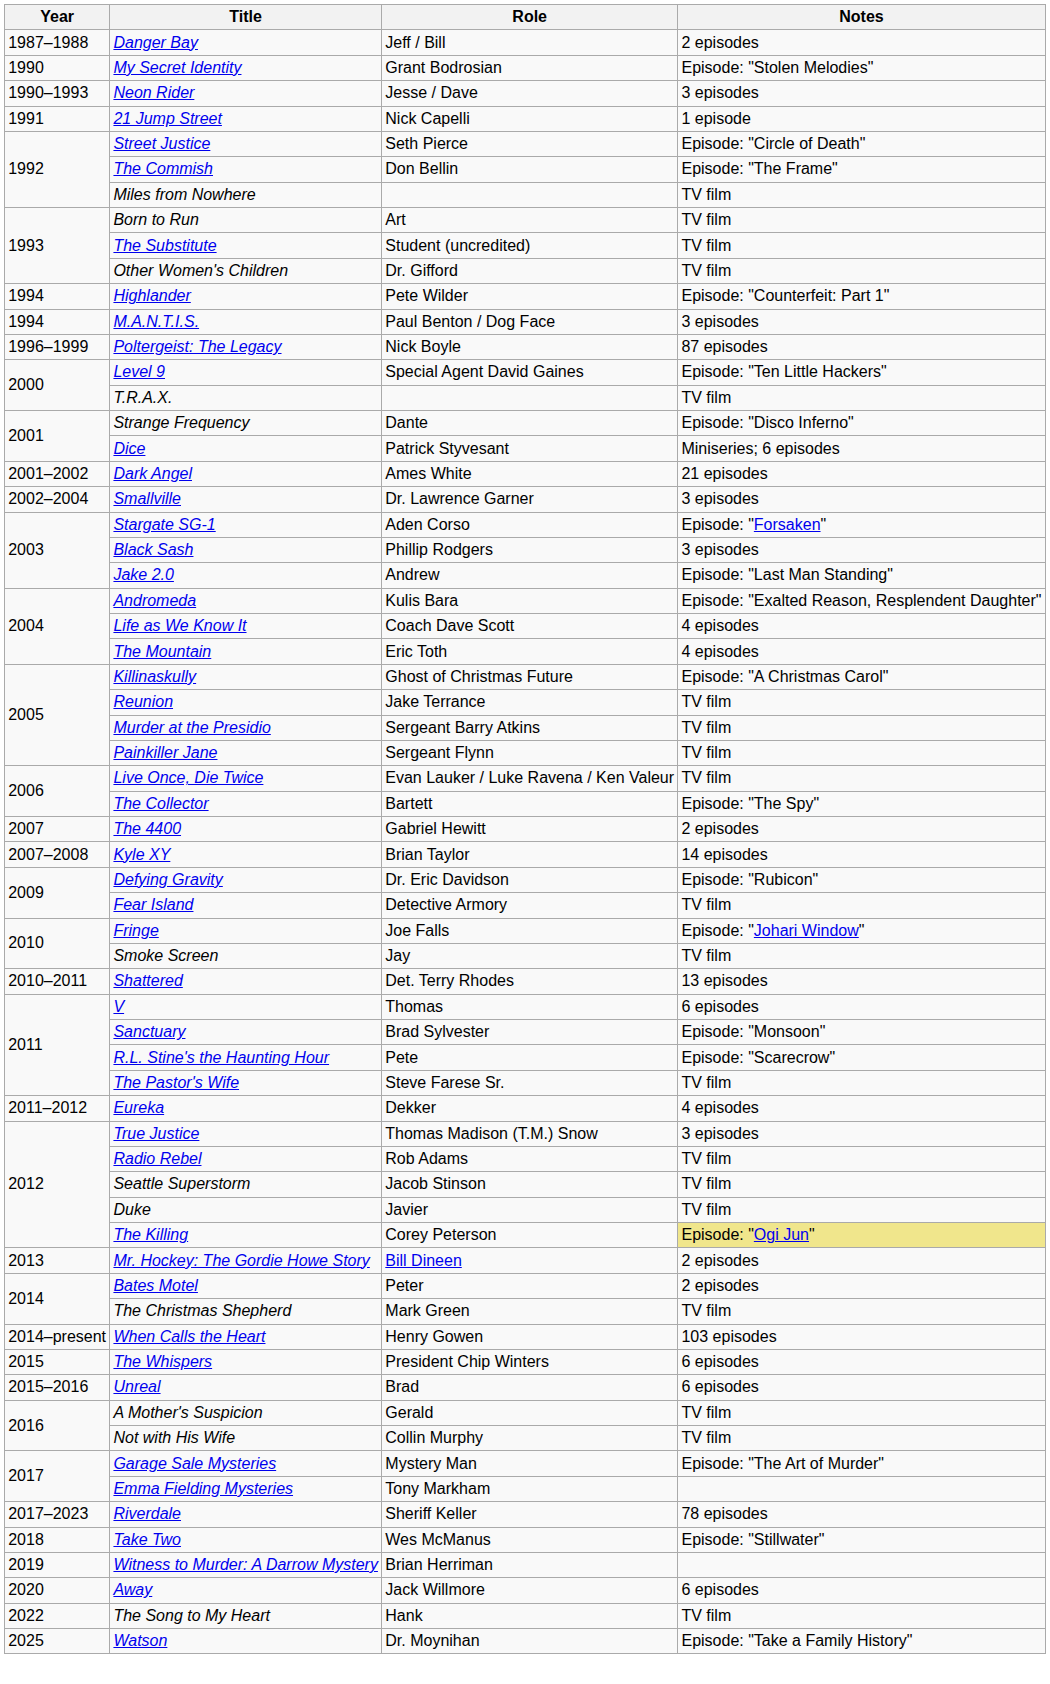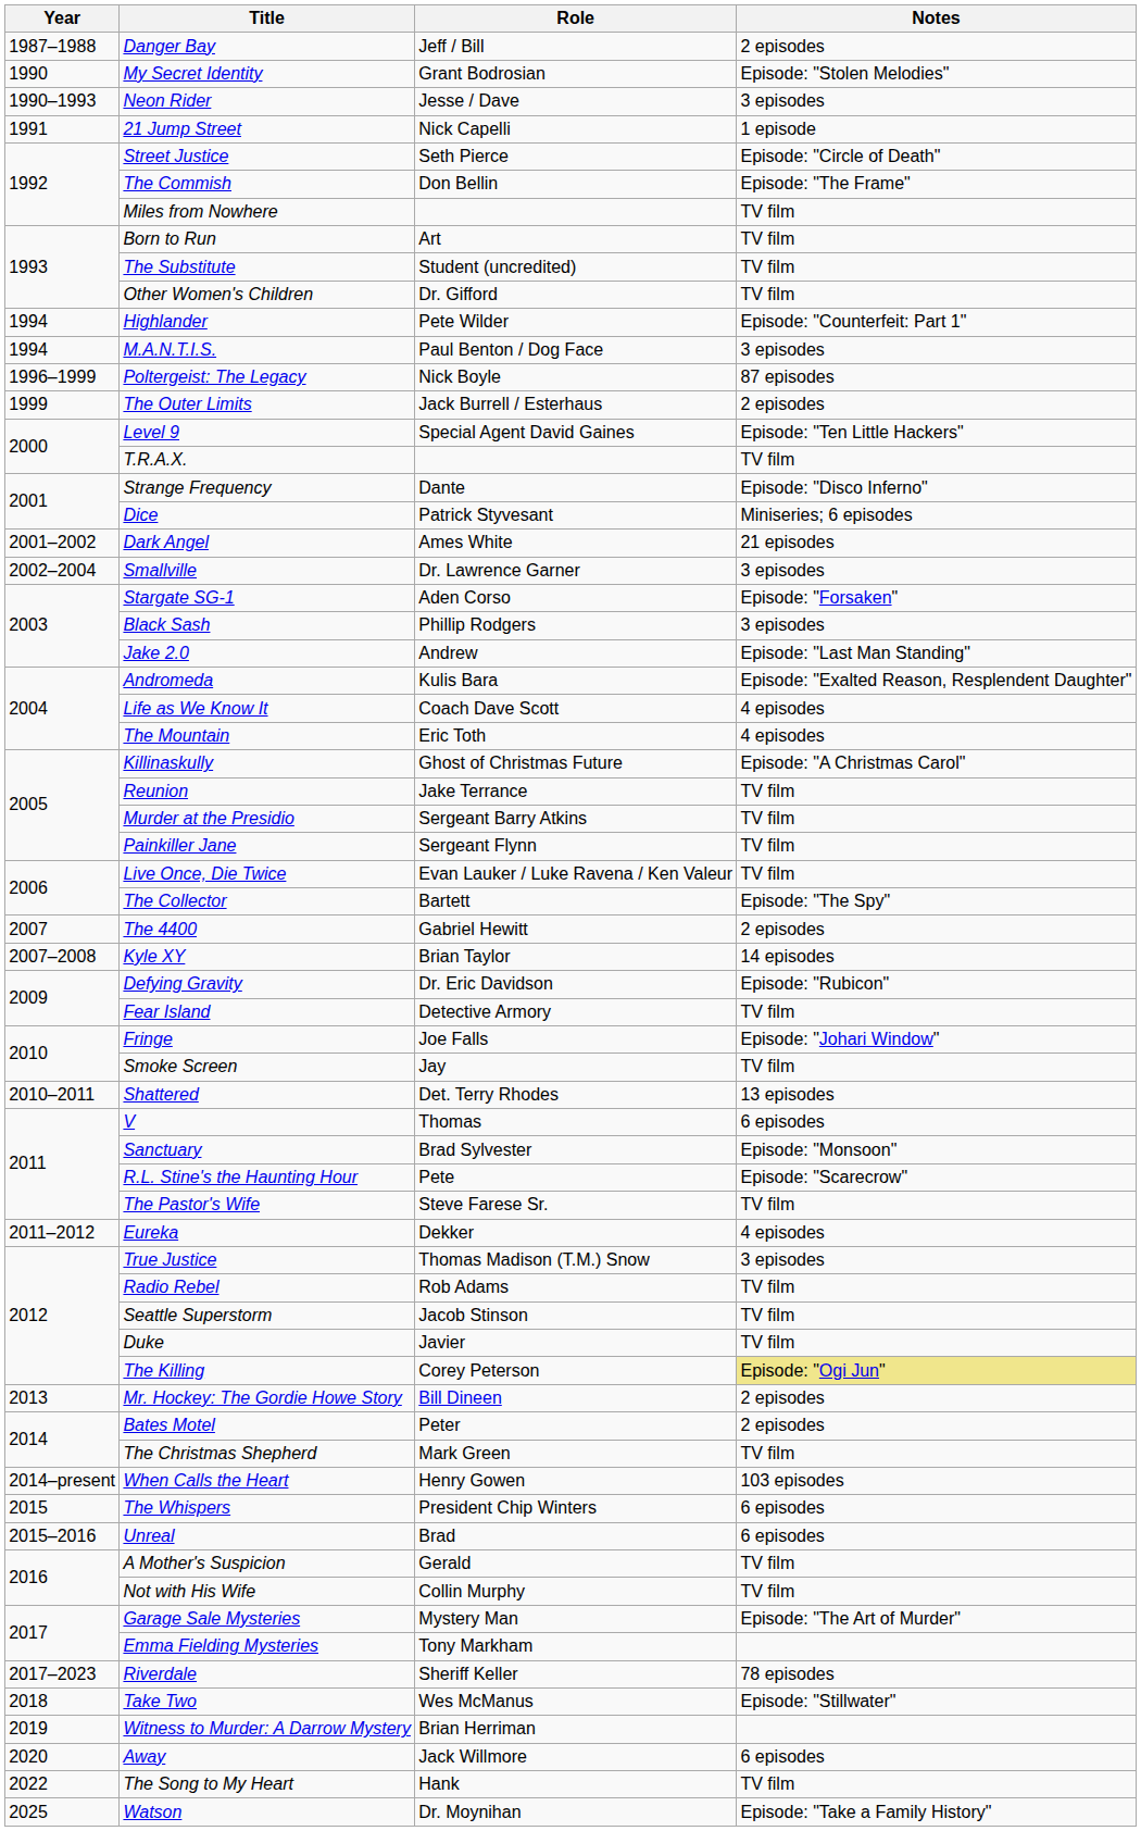 <table class="wikitable sortable">
 <tr>
 <th>Year</th>
 <th>Title</th>
 <th>Role</th>
 <th class="unsortable">Notes</th>
 </tr>
 <tr>
 <td>1987–1988</td>
 <td><em><a href='#'>Danger Bay</a></em></td>
 <td>Jeff / Bill</td>
 <td>2 episodes</td>
 </tr>
 <tr>
 <td>1990</td>
 <td><em><a href='#'>My Secret Identity</a></em></td>
 <td>Grant Bodrosian</td>
 <td>Episode: "Stolen Melodies"</td>
 </tr>
 <tr>
 <td>1990–1993</td>
 <td><em><a href='#'>Neon Rider</a></em></td>
 <td>Jesse / Dave</td>
 <td>3 episodes</td>
 </tr>
 <tr>
 <td>1991</td>
 <td><em><a href='#'>21 Jump Street</a></em></td>
 <td>Nick Capelli</td>
 <td>1 episode</td>
 </tr>
 <tr>
 <td rowspan="3">1992</td>
 <td><em><a href='#'>Street Justice</a></em></td>
 <td>Seth Pierce</td>
 <td>Episode: "Circle of Death"</td>
 </tr>
 <tr>
 <td data-sort-value="Commish, The"><em><a href='#'>The Commish</a></em></td>
 <td>Don Bellin</td>
 <td>Episode: "The Frame"</td>
 </tr>
 <tr>
 <td><em>Miles from Nowhere</em></td>
 <td></td>
 <td>TV film</td>
 </tr>
 <tr>
 <td rowspan="3">1993</td>
 <td><em>Born to Run</em></td>
 <td>Art</td>
 <td>TV film</td>
 </tr>
 <tr>
 <td data-sort-value="Substitute, The"><em><a href='#'>The Substitute</a></em></td>
 <td>Student (uncredited)</td>
 <td>TV film</td>
 </tr>
 <tr>
 <td><em>Other Women's Children</em></td>
 <td>Dr. Gifford</td>
 <td>TV film</td>
 </tr>
 <tr>
 <td>1994</td>
 <td><em><a href='#'>Highlander</a></em></td>
 <td>Pete Wilder</td>
 <td>Episode: "Counterfeit: Part 1"</td>
 </tr>
 <tr>
 <td>1994</td>
 <td><em><a href='#'>M.A.N.T.I.S.</a></em></td>
 <td>Paul Benton / Dog Face</td>
 <td>3 episodes</td>
 </tr>
 <tr>
 <td>1996–1999</td>
 <td><em><a href='#'>Poltergeist: The Legacy</a></em></td>
 <td>Nick Boyle</td>
 <td>87 episodes</td>
+</tr>
+<tr>
+<td>1999</td>
+<td data-sort-value="Outer Limits, The"><em><a href='#'>The Outer Limits</a></em></td>
+<td>Jack Burrell / Esterhaus</td>
+<td>2 episodes</td>
 </tr>
 <tr>
 <td rowspan="2">2000</td>
 <td><em><a href='#'>Level 9</a></em></td>
 <td>Special Agent David Gaines</td>
 <td>Episode: "Ten Little Hackers"</td>
 </tr>
 <tr>
 <td><em>T.R.A.X.</em></td>
 <td></td>
 <td>TV film</td>
 </tr>
 <tr>
 <td rowspan="2">2001</td>
 <td><em>Strange Frequency</em></td>
 <td>Dante</td>
 <td>Episode: "Disco Inferno"</td>
 </tr>
 <tr>
 <td><em><a href='#'>Dice</a></em></td>
 <td>Patrick Styvesant</td>
 <td>Miniseries; 6 episodes</td>
 </tr>
 <tr>
 <td>2001–2002</td>
 <td><em><a href='#'>Dark Angel</a></em></td>
 <td>Ames White</td>
 <td>21 episodes</td>
 </tr>
 <tr>
 <td>2002–2004</td>
 <td><em><a href='#'>Smallville</a></em></td>
 <td>Dr. Lawrence Garner</td>
 <td>3 episodes</td>
 </tr>
 <tr>
 <td rowspan="3">2003</td>
 <td><em><a href='#'>Stargate SG-1</a></em></td>
 <td>Aden Corso</td>
 <td>Episode: "<a href='#'>Forsaken</a>"</td>
 </tr>
 <tr>
 <td><em><a href='#'>Black Sash</a></em></td>
 <td>Phillip Rodgers</td>
 <td>3 episodes</td>
 </tr>
 <tr>
 <td><em><a href='#'>Jake 2.0</a></em></td>
 <td>Andrew</td>
 <td>Episode: "Last Man Standing"</td>
 </tr>
 <tr>
 <td rowspan="3">2004</td>
 <td><em><a href='#'>Andromeda</a></em></td>
 <td>Kulis Bara</td>
 <td>Episode: "Exalted Reason, Resplendent Daughter"</td>
 </tr>
 <tr>
 <td><em><a href='#'>Life as We Know It</a></em></td>
 <td>Coach Dave Scott</td>
 <td>4 episodes</td>
 </tr>
 <tr>
 <td data-sort-value="Mountain, The"><em><a href='#'>The Mountain</a></em></td>
 <td>Eric Toth</td>
 <td>4 episodes</td>
 </tr>
 <tr>
 <td rowspan="4">2005</td>
 <td><em><a href='#'>Killinaskully</a></em></td>
 <td>Ghost of Christmas Future</td>
 <td>Episode: "A Christmas Carol"</td>
 </tr>
 <tr>
 <td><em><a href='#'>Reunion</a></em></td>
 <td>Jake Terrance</td>
 <td>TV film</td>
 </tr>
 <tr>
 <td><em><a href='#'>Murder at the Presidio</a></em></td>
 <td>Sergeant Barry Atkins</td>
 <td>TV film</td>
 </tr>
 <tr>
 <td><em><a href='#'>Painkiller Jane</a></em></td>
 <td>Sergeant Flynn</td>
 <td>TV film</td>
 </tr>
 <tr>
 <td rowspan="2">2006</td>
 <td><em><a href='#'>Live Once, Die Twice</a></em></td>
 <td>Evan Lauker / Luke Ravena / Ken Valeur</td>
 <td>TV film</td>
 </tr>
 <tr>
 <td data-sort-value="Collector, The"><em><a href='#'>The Collector</a></em></td>
 <td>Bartett</td>
 <td>Episode: "The Spy"</td>
 </tr>
 <tr>
 <td>2007</td>
 <td data-sort-value="4400, The"><em><a href='#'>The 4400</a></em></td>
 <td>Gabriel Hewitt</td>
 <td>2 episodes</td>
 </tr>
 <tr>
 <td>2007–2008</td>
 <td><em><a href='#'>Kyle XY</a></em></td>
 <td>Brian Taylor</td>
 <td>14 episodes</td>
 </tr>
 <tr>
 <td rowspan="2">2009</td>
 <td><em><a href='#'>Defying Gravity</a></em></td>
 <td>Dr. Eric Davidson</td>
 <td>Episode: "Rubicon"</td>
 </tr>
 <tr>
 <td><em><a href='#'>Fear Island</a></em></td>
 <td>Detective Armory</td>
 <td>TV film</td>
 </tr>
 <tr>
 <td rowspan="2">2010</td>
 <td><em><a href='#'>Fringe</a></em></td>
 <td>Joe Falls</td>
 <td>Episode: "<a href='#'>Johari Window</a>"</td>
 </tr>
 <tr>
 <td><em>Smoke Screen</em></td>
 <td>Jay</td>
 <td>TV film</td>
 </tr>
 <tr>
 <td>2010–2011</td>
 <td><em><a href='#'>Shattered</a></em></td>
 <td>Det. Terry Rhodes</td>
 <td>13 episodes</td>
 </tr>
 <tr>
 <td rowspan="4">2011</td>
 <td><em><a href='#'>V</a></em></td>
 <td>Thomas</td>
 <td>6 episodes</td>
 </tr>
 <tr>
 <td><em><a href='#'>Sanctuary</a></em></td>
 <td>Brad Sylvester</td>
 <td>Episode: "Monsoon"</td>
 </tr>
 <tr>
 <td><em><a href='#'>R.L. Stine's the Haunting Hour</a></em></td>
 <td>Pete</td>
 <td>Episode: "Scarecrow"</td>
 </tr>
 <tr>
 <td data-sort-value="Pastor's Wife, The"><em><a href='#'>The Pastor's Wife</a></em></td>
 <td>Steve Farese Sr.</td>
 <td>TV film</td>
 </tr>
 <tr>
 <td>2011–2012</td>
 <td><em><a href='#'>Eureka</a></em></td>
 <td>Dekker</td>
 <td>4 episodes</td>
 </tr>
 <tr>
 <td rowspan="5">2012</td>
 <td><em><a href='#'>True Justice</a></em></td>
 <td>Thomas Madison (T.M.) Snow</td>
 <td>3 episodes</td>
 </tr>
 <tr>
 <td><em><a href='#'>Radio Rebel</a></em></td>
 <td>Rob Adams</td>
 <td>TV film</td>
 </tr>
 <tr>
 <td><em>Seattle Superstorm</em></td>
 <td>Jacob Stinson</td>
 <td>TV film</td>
 </tr>
 <tr>
 <td><em>Duke</em></td>
 <td>Javier</td>
 <td>TV film</td>
 </tr>
 <tr>
 <td data-sort-value="Killing, The"><em><a href='#'>The Killing</a></em></td>
 <td>Corey Peterson</td>
 <td style="background: khaki;">Episode: "<a href='#'>Ogi Jun</a>"</td>
 </tr>
 <tr>
 <td>2013</td>
 <td><em><a href='#'>Mr. Hockey: The Gordie Howe Story</a></em></td>
 <td><a href='#'>Bill Dineen</a></td>
 <td>2 episodes</td>
 </tr>
 <tr>
 <td rowspan="2">2014</td>
 <td><em><a href='#'>Bates Motel</a></em></td>
 <td>Peter</td>
 <td>2 episodes</td>
 </tr>
 <tr>
 <td data-sort-value="Christmas Shepherd, The"><em>The Christmas Shepherd</em></td>
 <td>Mark Green</td>
 <td>TV film</td>
 </tr>
 <tr>
 <td>2014–present</td>
 <td><em><a href='#'>When Calls the Heart</a></em></td>
 <td>Henry Gowen</td>
 <td>103 episodes</td>
 </tr>
 <tr>
 <td>2015</td>
 <td data-sort-value="Whispers, The"><em><a href='#'>The Whispers</a></em></td>
 <td>President Chip Winters</td>
 <td>6 episodes</td>
 </tr>
 <tr>
 <td>2015–2016</td>
 <td><em><a href='#'>Unreal</a></em></td>
 <td>Brad</td>
 <td>6 episodes</td>
 </tr>
 <tr>
 <td rowspan="2">2016</td>
 <td data-sort-value="Mother's Suspicion, A"><em>A Mother's Suspicion</em></td>
 <td>Gerald</td>
 <td>TV film</td>
 </tr>
 <tr>
 <td><em>Not with His Wife</em></td>
 <td>Collin Murphy</td>
 <td>TV film</td>
 </tr>
 <tr>
 <td rowspan="2">2017</td>
 <td><em><a href='#'>Garage Sale Mysteries</a></em></td>
 <td>Mystery Man</td>
 <td>Episode: "The Art of Murder"</td>
 </tr>
 <tr>
 <td><em><a href='#'>Emma Fielding Mysteries</a></em></td>
 <td>Tony Markham</td>
 <td></td>
 </tr>
 <tr>
 <td>2017–2023</td>
 <td><em><a href='#'>Riverdale</a></em></td>
 <td>Sheriff Keller</td>
 <td>78 episodes</td>
 </tr>
 <tr>
 <td>2018</td>
 <td><em><a href='#'>Take Two</a></em></td>
 <td>Wes McManus</td>
 <td>Episode: "Stillwater"</td>
 </tr>
 <tr>
 <td>2019</td>
 <td><em><a href='#'>Witness to Murder: A Darrow Mystery</a></em></td>
 <td>Brian Herriman</td>
 <td></td>
 </tr>
 <tr>
 <td>2020</td>
 <td><em><a href='#'>Away</a></em></td>
 <td>Jack Willmore</td>
 <td>6 episodes</td>
 </tr>
 <tr>
 <td>2022</td>
 <td data-sort-value="Song to My Heart, The"><em>The Song to My Heart</em></td>
 <td>Hank</td>
 <td>TV film</td>
 </tr>
 <tr>
 <td>2025</td>
 <td><em><a href='#'>Watson</a></em></td>
 <td>Dr. Moynihan</td>
 <td>Episode: "Take a Family History"</td>
 </tr>
 </table>
